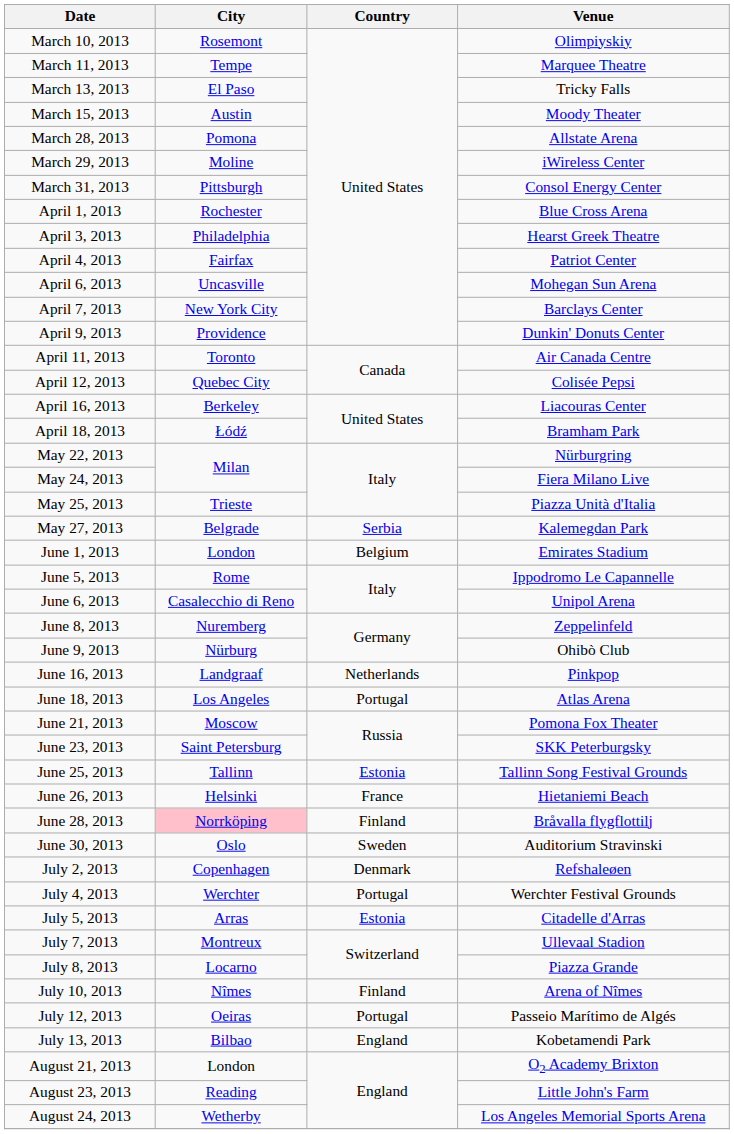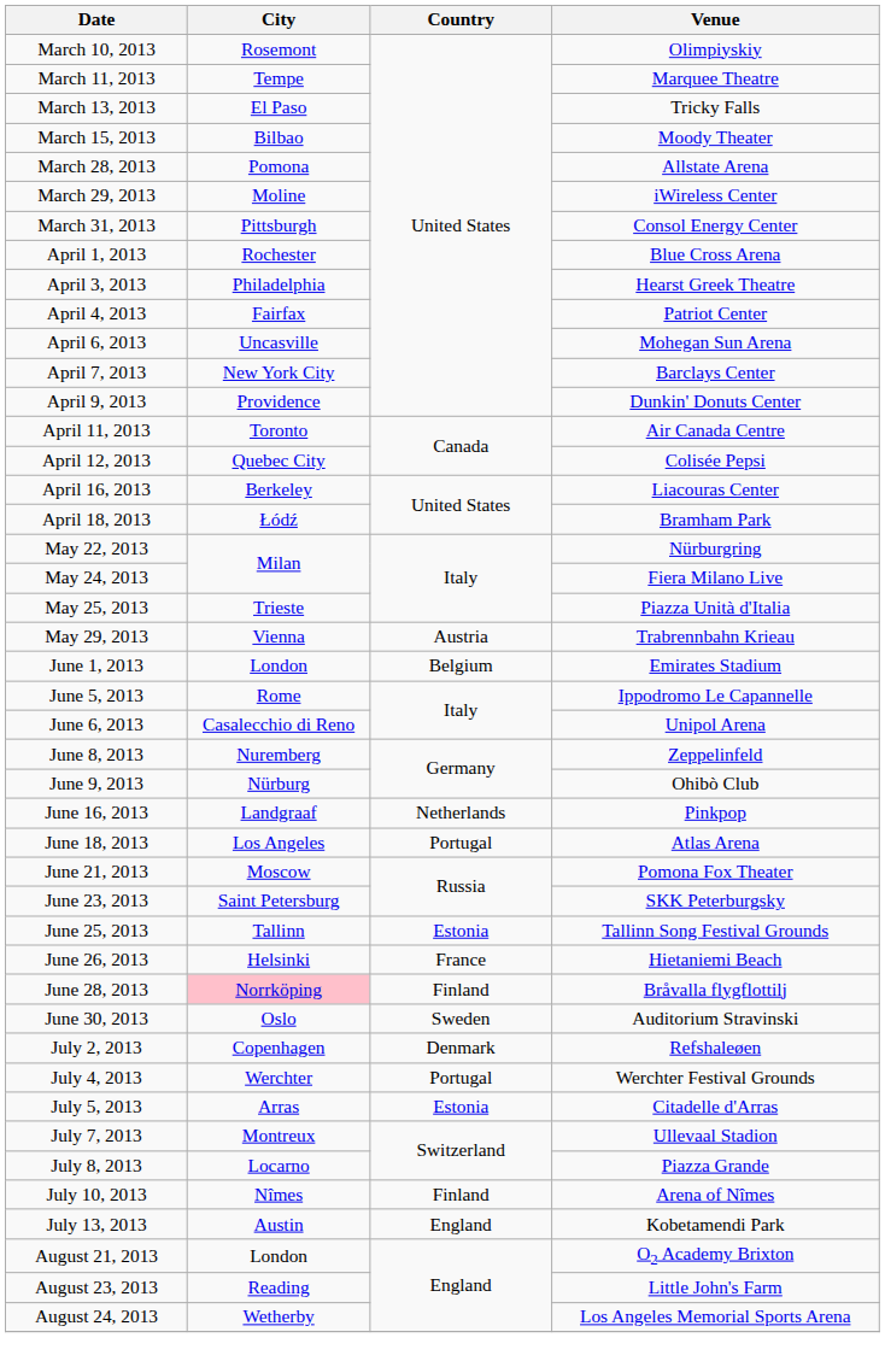 <table class="wikitable" style="text-align:center;">
 <tr>
 <th style="width:150px;">Date</th>
 <th style="width:150px;">City</th>
 <th style="width:150px;">Country</th>
 <th style="width:275px;">Venue</th>
 </tr>
 <tr>
 <td>March 10, 2013</td>
 <td><a href='#'>Rosemont</a></td>
 <td rowspan="13">United States</td>
 <td><a href='#'>Olimpiyskiy</a></td>
 </tr>
 <tr>
 <td>March 11, 2013</td>
 <td><a href='#'>Tempe</a></td>
 <td><a href='#'>Marquee Theatre</a></td>
 </tr>
 <tr>
 <td>March 13, 2013</td>
 <td><a href='#'>El Paso</a></td>
 <td>Tricky Falls</td>
 </tr>
 <tr>
 <td>March 15, 2013</td>
-<td><a href='#'>Austin</a></td>
+<td><a href='#'>Bilbao</a></td>
 <td><a href='#'>Moody Theater</a></td>
 </tr>
 <tr>
 <td>March 28, 2013</td>
 <td><a href='#'>Pomona</a></td>
 <td><a href='#'>Allstate Arena</a></td>
 </tr>
 <tr>
 <td>March 29, 2013</td>
 <td><a href='#'>Moline</a></td>
 <td><a href='#'>iWireless Center</a></td>
 </tr>
 <tr>
 <td>March 31, 2013</td>
 <td><a href='#'>Pittsburgh</a></td>
 <td><a href='#'>Consol Energy Center</a></td>
 </tr>
 <tr>
 <td>April 1, 2013</td>
 <td><a href='#'>Rochester</a></td>
 <td><a href='#'>Blue Cross Arena</a></td>
 </tr>
 <tr>
 <td>April 3, 2013</td>
 <td><a href='#'>Philadelphia</a></td>
 <td><a href='#'>Hearst Greek Theatre</a></td>
 </tr>
 <tr>
 <td>April 4, 2013</td>
 <td><a href='#'>Fairfax</a></td>
 <td><a href='#'>Patriot Center</a></td>
 </tr>
 <tr>
 <td>April 6, 2013</td>
 <td><a href='#'>Uncasville</a></td>
 <td><a href='#'>Mohegan Sun Arena</a></td>
 </tr>
 <tr>
 <td>April 7, 2013</td>
 <td><a href='#'>New York City</a></td>
 <td><a href='#'>Barclays Center</a></td>
 </tr>
 <tr>
 <td>April 9, 2013</td>
 <td><a href='#'>Providence</a></td>
 <td><a href='#'>Dunkin' Donuts Center</a></td>
 </tr>
 <tr>
 <td>April 11, 2013</td>
 <td><a href='#'>Toronto</a></td>
 <td rowspan="2">Canada</td>
 <td><a href='#'>Air Canada Centre</a></td>
 </tr>
 <tr>
 <td>April 12, 2013</td>
 <td><a href='#'>Quebec City</a></td>
 <td><a href='#'>Colisée Pepsi</a></td>
 </tr>
 <tr>
 <td>April 16, 2013</td>
 <td><a href='#'>Berkeley</a></td>
 <td rowspan="2">United States</td>
 <td><a href='#'>Liacouras Center</a></td>
 </tr>
 <tr>
 <td>April 18, 2013</td>
 <td><a href='#'>Łódź</a></td>
 <td><a href='#'>Bramham Park</a></td>
 </tr>
 <tr>
 <td>May 22, 2013</td>
 <td rowspan="2"><a href='#'>Milan</a></td>
 <td rowspan="3">Italy</td>
 <td><a href='#'>Nürburgring</a></td>
 </tr>
 <tr>
 <td>May 24, 2013</td>
 <td><a href='#'>Fiera Milano Live</a></td>
 </tr>
 <tr>
 <td>May 25, 2013</td>
 <td><a href='#'>Trieste</a></td>
 <td><a href='#'>Piazza Unità d'Italia</a></td>
 </tr>
 <tr>
-<td>May 27, 2013</td>
-<td><a href='#'>Belgrade</a></td>
-<td><a href='#'>Serbia</a></td>
-<td><a href='#'>Kalemegdan Park</a></td>
+<td>May 29, 2013</td>
+<td><a href='#'>Vienna</a></td>
+<td>Austria</td>
+<td><a href='#'>Trabrennbahn Krieau</a></td>
 </tr>
 <tr>
 <td>June 1, 2013</td>
 <td><a href='#'>London</a></td>
 <td>Belgium</td>
 <td><a href='#'>Emirates Stadium</a></td>
 </tr>
 <tr>
 <td>June 5, 2013</td>
 <td><a href='#'>Rome</a></td>
 <td rowspan="2">Italy</td>
 <td><a href='#'>Ippodromo Le Capannelle</a></td>
 </tr>
 <tr>
 <td>June 6, 2013</td>
 <td><a href='#'>Casalecchio di Reno</a></td>
 <td><a href='#'>Unipol Arena</a></td>
 </tr>
 <tr>
 <td>June 8, 2013</td>
 <td><a href='#'>Nuremberg</a></td>
 <td rowspan="2">Germany</td>
 <td><a href='#'>Zeppelinfeld</a></td>
 </tr>
 <tr>
 <td>June 9, 2013</td>
 <td><a href='#'>Nürburg</a></td>
 <td>Ohibò Club</td>
 </tr>
 <tr>
 <td>June 16, 2013</td>
 <td><a href='#'>Landgraaf</a></td>
 <td>Netherlands</td>
 <td><a href='#'>Pinkpop</a></td>
 </tr>
 <tr>
 <td>June 18, 2013</td>
 <td><a href='#'>Los Angeles</a></td>
 <td>Portugal</td>
 <td><a href='#'>Atlas Arena</a></td>
 </tr>
 <tr>
 <td>June 21, 2013</td>
 <td><a href='#'>Moscow</a></td>
 <td rowspan="2">Russia</td>
 <td><a href='#'>Pomona Fox Theater</a></td>
 </tr>
 <tr>
 <td>June 23, 2013</td>
 <td><a href='#'>Saint Petersburg</a></td>
 <td><a href='#'>SKK Peterburgsky</a></td>
 </tr>
 <tr>
 <td>June 25, 2013</td>
 <td><a href='#'>Tallinn</a></td>
 <td><a href='#'>Estonia</a></td>
 <td><a href='#'>Tallinn Song Festival Grounds</a></td>
 </tr>
 <tr>
 <td>June 26, 2013</td>
 <td><a href='#'>Helsinki</a></td>
 <td>France</td>
 <td><a href='#'>Hietaniemi Beach</a></td>
 </tr>
 <tr>
 <td>June 28, 2013</td>
 <td style="background: pink;"><a href='#'>Norrköping</a></td>
 <td>Finland</td>
 <td><a href='#'>Bråvalla flygflottilj</a></td>
 </tr>
 <tr>
 <td>June 30, 2013</td>
 <td><a href='#'>Oslo</a></td>
 <td>Sweden</td>
 <td>Auditorium Stravinski</td>
 </tr>
 <tr>
 <td>July 2, 2013</td>
 <td><a href='#'>Copenhagen</a></td>
 <td>Denmark</td>
 <td><a href='#'>Refshaleøen</a></td>
 </tr>
 <tr>
 <td>July 4, 2013</td>
 <td><a href='#'>Werchter</a></td>
 <td>Portugal</td>
 <td>Werchter Festival Grounds</td>
 </tr>
 <tr>
 <td>July 5, 2013</td>
 <td><a href='#'>Arras</a></td>
 <td><a href='#'>Estonia</a></td>
 <td><a href='#'>Citadelle d'Arras</a></td>
 </tr>
 <tr>
 <td>July 7, 2013</td>
 <td><a href='#'>Montreux</a></td>
 <td rowspan="2">Switzerland</td>
 <td><a href='#'>Ullevaal Stadion</a></td>
 </tr>
 <tr>
 <td>July 8, 2013</td>
 <td><a href='#'>Locarno</a></td>
 <td><a href='#'>Piazza Grande</a></td>
 </tr>
 <tr>
 <td>July 10, 2013</td>
 <td><a href='#'>Nîmes</a></td>
 <td>Finland</td>
 <td><a href='#'>Arena of Nîmes</a></td>
 </tr>
 <tr>
-<td>July 12, 2013</td>
-<td><a href='#'>Oeiras</a></td>
-<td>Portugal</td>
-<td>Passeio Marítimo de Algés</td>
-</tr>
-<tr>
 <td>July 13, 2013</td>
-<td><a href='#'>Bilbao</a></td>
+<td><a href='#'>Austin</a></td>
 <td>England</td>
 <td>Kobetamendi Park</td>
 </tr>
 <tr>
 <td>August 21, 2013</td>
 <td>London</td>
 <td rowspan="3">England</td>
 <td><a href='#'>O<sub>2</sub> Academy Brixton</a></td>
 </tr>
 <tr>
 <td>August 23, 2013</td>
 <td><a href='#'>Reading</a></td>
 <td><a href='#'>Little John's Farm</a></td>
 </tr>
 <tr>
 <td>August 24, 2013</td>
 <td><a href='#'>Wetherby</a></td>
 <td><a href='#'>Los Angeles Memorial Sports Arena</a></td>
 </tr>
 <tr>
 </tr>
 </table>
